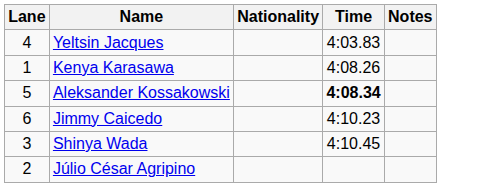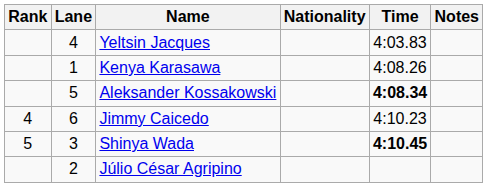 <table class="wikitable sortable" style="text-align:center">
 <tr>
+<th>Rank</th>
 <th>Lane</th>
 <th>Name</th>
 <th>Nationality</th>
 <th>Time</th>
 <th>Notes</th>
 </tr>
 <tr>
+<td></td>
 <td>4</td>
 <td align=left><a href='#'>Yeltsin Jacques</a></td>
 <td align=left></td>
 <td>4:03.83</td>
 <td></td>
 </tr>
 <tr>
+<td></td>
 <td>1</td>
 <td align=left><a href='#'>Kenya Karasawa</a></td>
 <td align=left></td>
 <td>4:08.26</td>
 <td></td>
 </tr>
 <tr>
+<td></td>
 <td>5</td>
 <td align=left><a href='#'>Aleksander Kossakowski</a></td>
 <td align=left></td>
 <td><strong>4:08.34</strong></td>
 <td></td>
 </tr>
 <tr>
+<td>4</td>
 <td>6</td>
 <td align=left><a href='#'>Jimmy Caicedo</a></td>
 <td align=left></td>
 <td>4:10.23</td>
 <td></td>
 </tr>
 <tr>
+<td>5</td>
 <td>3</td>
 <td align=left><a href='#'>Shinya Wada</a></td>
 <td align=left></td>
-<td>4:10.45</td>
+<td><strong>4:10.45</strong></td>
 <td></td>
 </tr>
 <tr>
+<td></td>
 <td>2</td>
 <td align=left><a href='#'>Júlio César Agripino</a></td>
 <td align=left></td>
 <td></td>
 <td></td>
 </tr>
 </table>
